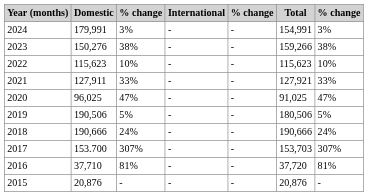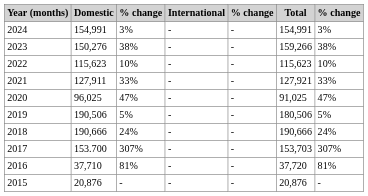 <table class="toccolours" border="1" cellpadding="4" style="border-collapse:collapse">
 <tr bgcolor=lightgrey>
 <th>Year (months)</th>
 <th>Domestic</th>
 <th>% change</th>
 <th>International</th>
 <th>% change</th>
 <th>Total</th>
 <th>% change</th>
 </tr>
 <tr>
 <td>2024</td>
-<td>179,991</td>
+<td>154,991</td>
 <td> 3%</td>
 <td>-</td>
 <td>-</td>
 <td>154,991</td>
 <td> 3%</td>
 </tr>
 <tr>
 <td>2023</td>
 <td>150,276</td>
 <td> 38%</td>
 <td>-</td>
 <td>-</td>
 <td>159,266</td>
 <td> 38%</td>
 </tr>
 <tr>
 <td>2022</td>
 <td>115,623</td>
 <td> 10%</td>
 <td>-</td>
 <td>-</td>
 <td>115,623</td>
 <td> 10%</td>
 </tr>
 <tr>
 <td>2021</td>
 <td>127,911</td>
 <td> 33%</td>
 <td>-</td>
 <td>-</td>
 <td>127,921</td>
 <td> 33%</td>
 </tr>
 <tr>
 <td>2020</td>
 <td>96,025</td>
 <td> 47%</td>
 <td>-</td>
 <td>-</td>
 <td>91,025</td>
 <td> 47%</td>
 </tr>
 <tr>
 <td>2019</td>
 <td>190,506</td>
 <td> 5%</td>
 <td>-</td>
 <td>-</td>
 <td>180,506</td>
 <td> 5%</td>
 </tr>
 <tr>
 <td>2018</td>
 <td>190,666</td>
 <td> 24%</td>
 <td>-</td>
 <td>-</td>
 <td>190,666</td>
 <td> 24%</td>
 </tr>
 <tr>
 <td>2017</td>
 <td>153.700</td>
 <td> 307%</td>
 <td>-</td>
 <td>-</td>
 <td>153,703</td>
 <td> 307%</td>
 </tr>
 <tr>
 <td>2016</td>
 <td>37,710</td>
 <td> 81%</td>
 <td>-</td>
 <td>-</td>
 <td>37,720</td>
 <td> 81%</td>
 </tr>
 <tr>
 <td>2015</td>
 <td>20,876</td>
 <td>-</td>
 <td>-</td>
 <td>-</td>
 <td>20,876</td>
 <td>-</td>
 </tr>
 </table>
